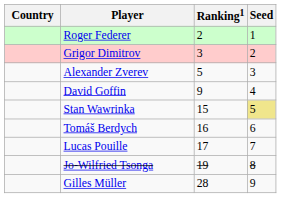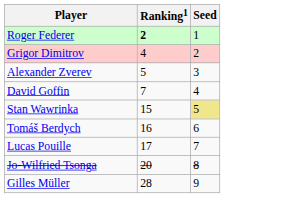 <table class="sortable wikitable">
 <tr>
-<th width="70">Country</th>
 <th width="175">Player</th>
 <th>Ranking<sup>1</sup></th>
 <th>Seed</th>
 </tr>
 <tr style="background:#cfc;">
-<td></td>
 <td><a href='#'>Roger Federer</a></td>
-<td>2</td>
+<td><strong>2</strong></td>
 <td>1</td>
 </tr>
 <tr style="background:#fcc;">
-<td></td>
 <td><a href='#'>Grigor Dimitrov</a></td>
-<td>3</td>
+<td>4</td>
 <td>2</td>
 </tr>
 <tr>
-<td></td>
 <td><a href='#'>Alexander Zverev</a></td>
 <td>5</td>
 <td>3</td>
 </tr>
 <tr>
-<td></td>
 <td><a href='#'>David Goffin</a></td>
-<td>9</td>
+<td>7</td>
 <td>4</td>
 </tr>
 <tr>
-<td></td>
 <td><a href='#'>Stan Wawrinka</a></td>
 <td>15</td>
 <td style="background: khaki;">5</td>
 </tr>
 <tr>
-<td></td>
 <td><a href='#'>Tomáš Berdych</a></td>
 <td>16</td>
 <td>6</td>
 </tr>
 <tr>
-<td></td>
 <td><a href='#'>Lucas Pouille</a></td>
 <td>17</td>
 <td>7</td>
 </tr>
 <tr>
-<td><s></s></td>
 <td><s><a href='#'>Jo-Wilfried Tsonga</a></s></td>
-<td><s>19</s></td>
+<td><s>20</s></td>
 <td><s>8</s></td>
 </tr>
 <tr>
-<td></td>
 <td><a href='#'>Gilles Müller</a></td>
 <td>28</td>
 <td>9</td>
 </tr>
 </table>
